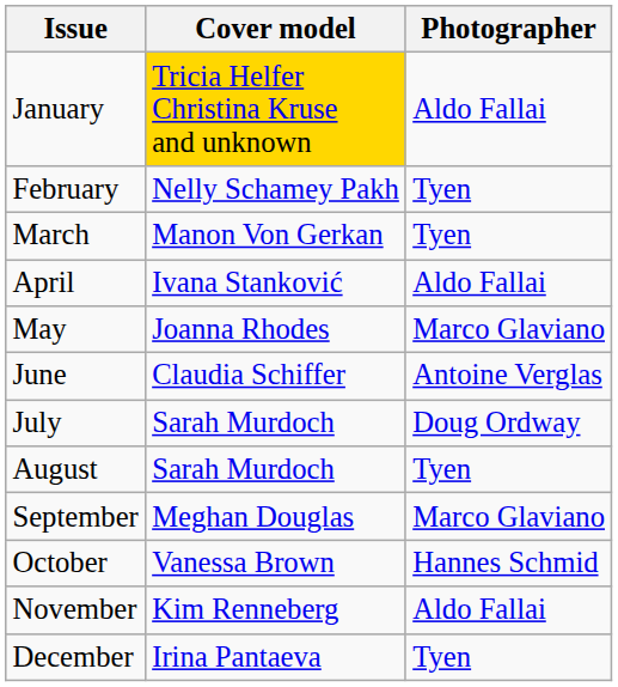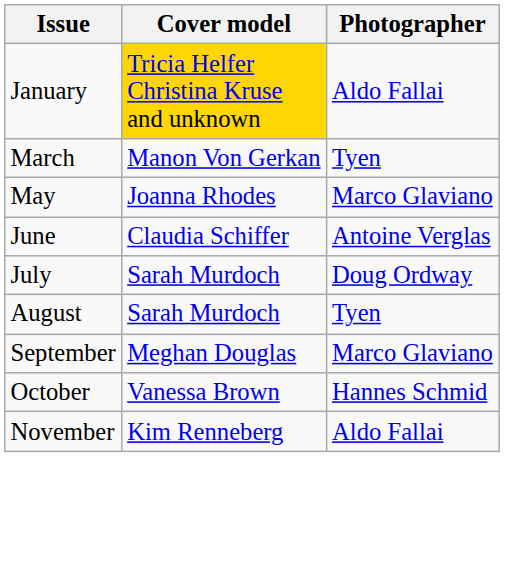 <table class="wikitable">
 <tr>
 <th>Issue</th>
 <th>Cover model</th>
 <th>Photographer</th>
 </tr>
 <tr>
 <td>January</td>
 <td style="background: gold;"><a href='#'>Tricia Helfer</a><br><a href='#'>Christina Kruse</a> <br> and unknown</td>
 <td><a href='#'>Aldo Fallai</a></td>
 </tr>
 <tr>
-<td>February</td>
-<td><a href='#'>Nelly Schamey Pakh</a></td>
-<td><a href='#'>Tyen</a></td>
-</tr>
-<tr>
 <td>March</td>
 <td><a href='#'>Manon Von Gerkan</a></td>
 <td><a href='#'>Tyen</a></td>
-</tr>
-<tr>
-<td>April</td>
-<td><a href='#'>Ivana Stanković</a></td>
-<td><a href='#'>Aldo Fallai</a></td>
 </tr>
 <tr>
 <td>May</td>
 <td><a href='#'>Joanna Rhodes</a></td>
 <td><a href='#'>Marco Glaviano</a></td>
 </tr>
 <tr>
 <td>June</td>
 <td><a href='#'>Claudia Schiffer</a></td>
 <td><a href='#'>Antoine Verglas</a></td>
 </tr>
 <tr>
 <td>July</td>
 <td><a href='#'>Sarah Murdoch</a></td>
 <td><a href='#'>Doug Ordway</a></td>
 </tr>
 <tr>
 <td>August</td>
 <td><a href='#'>Sarah Murdoch</a></td>
 <td><a href='#'>Tyen</a></td>
 </tr>
 <tr>
 <td>September</td>
 <td><a href='#'>Meghan Douglas</a></td>
 <td><a href='#'>Marco Glaviano</a></td>
 </tr>
 <tr>
 <td>October</td>
 <td><a href='#'>Vanessa Brown</a></td>
 <td><a href='#'>Hannes Schmid</a></td>
 </tr>
 <tr>
 <td>November</td>
 <td><a href='#'>Kim Renneberg</a></td>
 <td><a href='#'>Aldo Fallai</a></td>
 </tr>
-<tr>
-<td>December</td>
-<td><a href='#'>Irina Pantaeva</a></td>
-<td><a href='#'>Tyen</a></td>
-</tr>
 </table>
